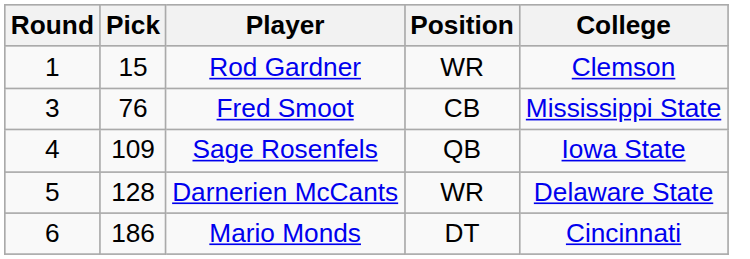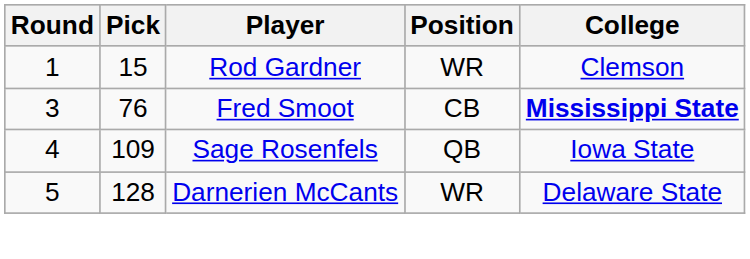 <table class="wikitable sortable sortable"  style="text-align:center;">
 <tr>
 <th>Round</th>
 <th>Pick</th>
 <th>Player</th>
 <th>Position</th>
 <th>College</th>
 </tr>
 <tr>
 <td>1</td>
 <td>15</td>
 <td><a href='#'>Rod Gardner</a></td>
 <td>WR</td>
 <td><a href='#'>Clemson</a></td>
 </tr>
 <tr>
 <td>3</td>
 <td>76</td>
 <td><a href='#'>Fred Smoot</a></td>
 <td>CB</td>
-<td><a href='#'>Mississippi State</a></td>
+<td><strong><a href='#'>Mississippi State</a></strong></td>
 </tr>
 <tr>
 <td>4</td>
 <td>109</td>
 <td><a href='#'>Sage Rosenfels</a></td>
 <td>QB</td>
 <td><a href='#'>Iowa State</a></td>
 </tr>
 <tr>
 <td>5</td>
 <td>128</td>
 <td><a href='#'>Darnerien McCants</a></td>
 <td>WR</td>
 <td><a href='#'>Delaware State</a></td>
 </tr>
-<tr>
-<td>6</td>
-<td>186</td>
-<td><a href='#'>Mario Monds</a></td>
-<td>DT</td>
-<td><a href='#'>Cincinnati</a></td>
-</tr>
 </table>
